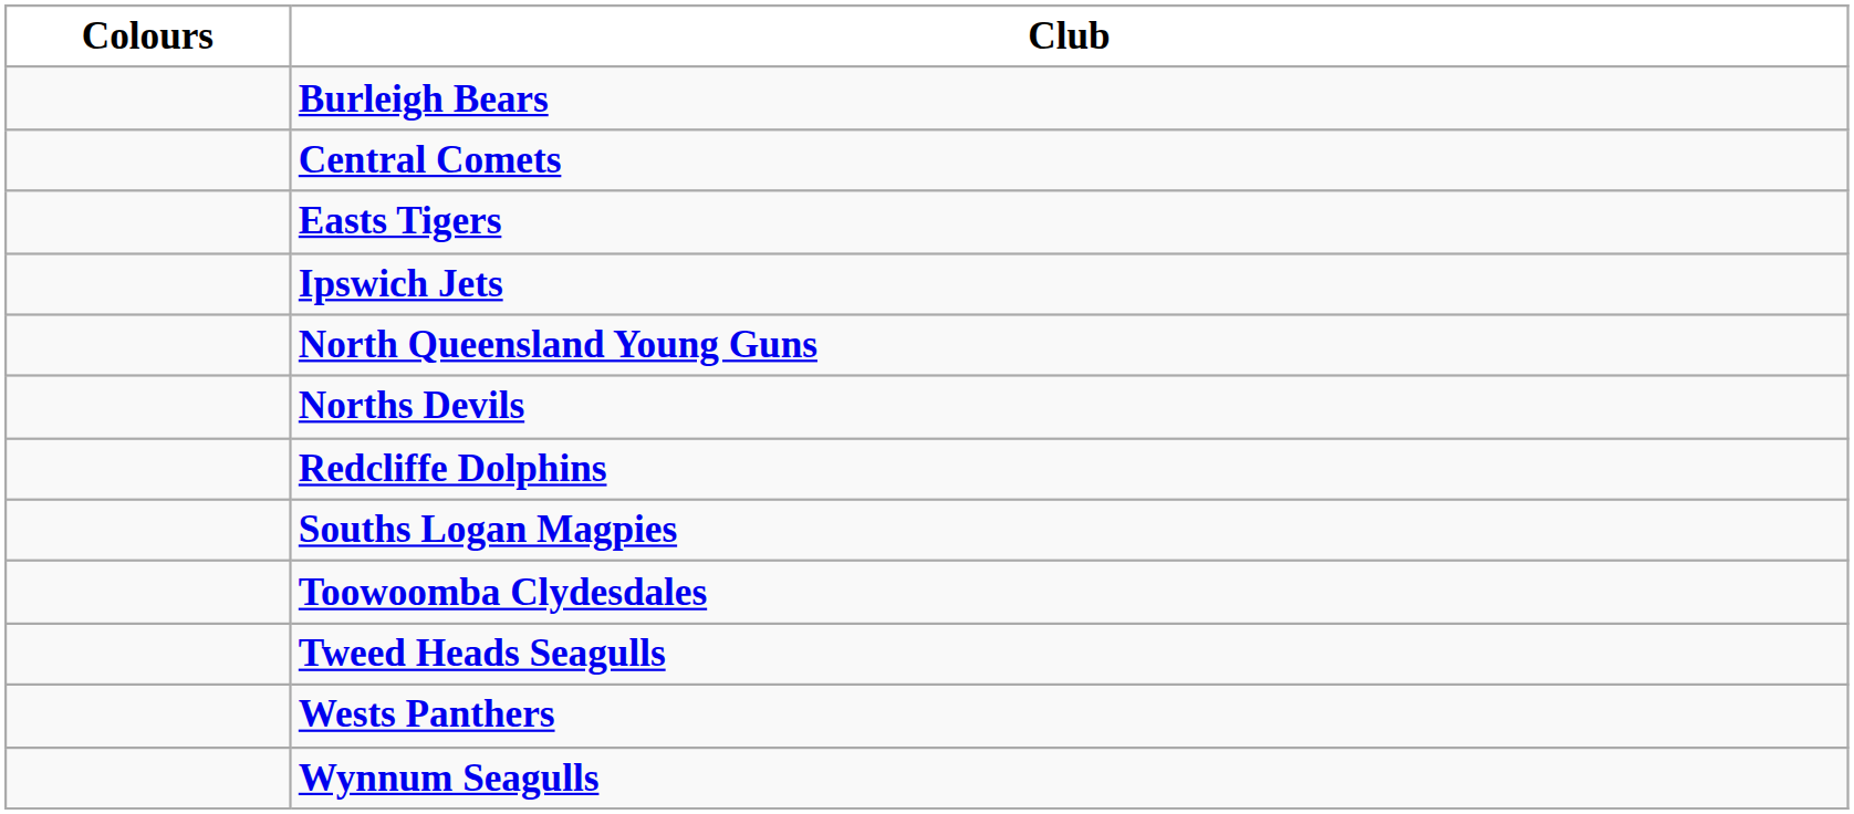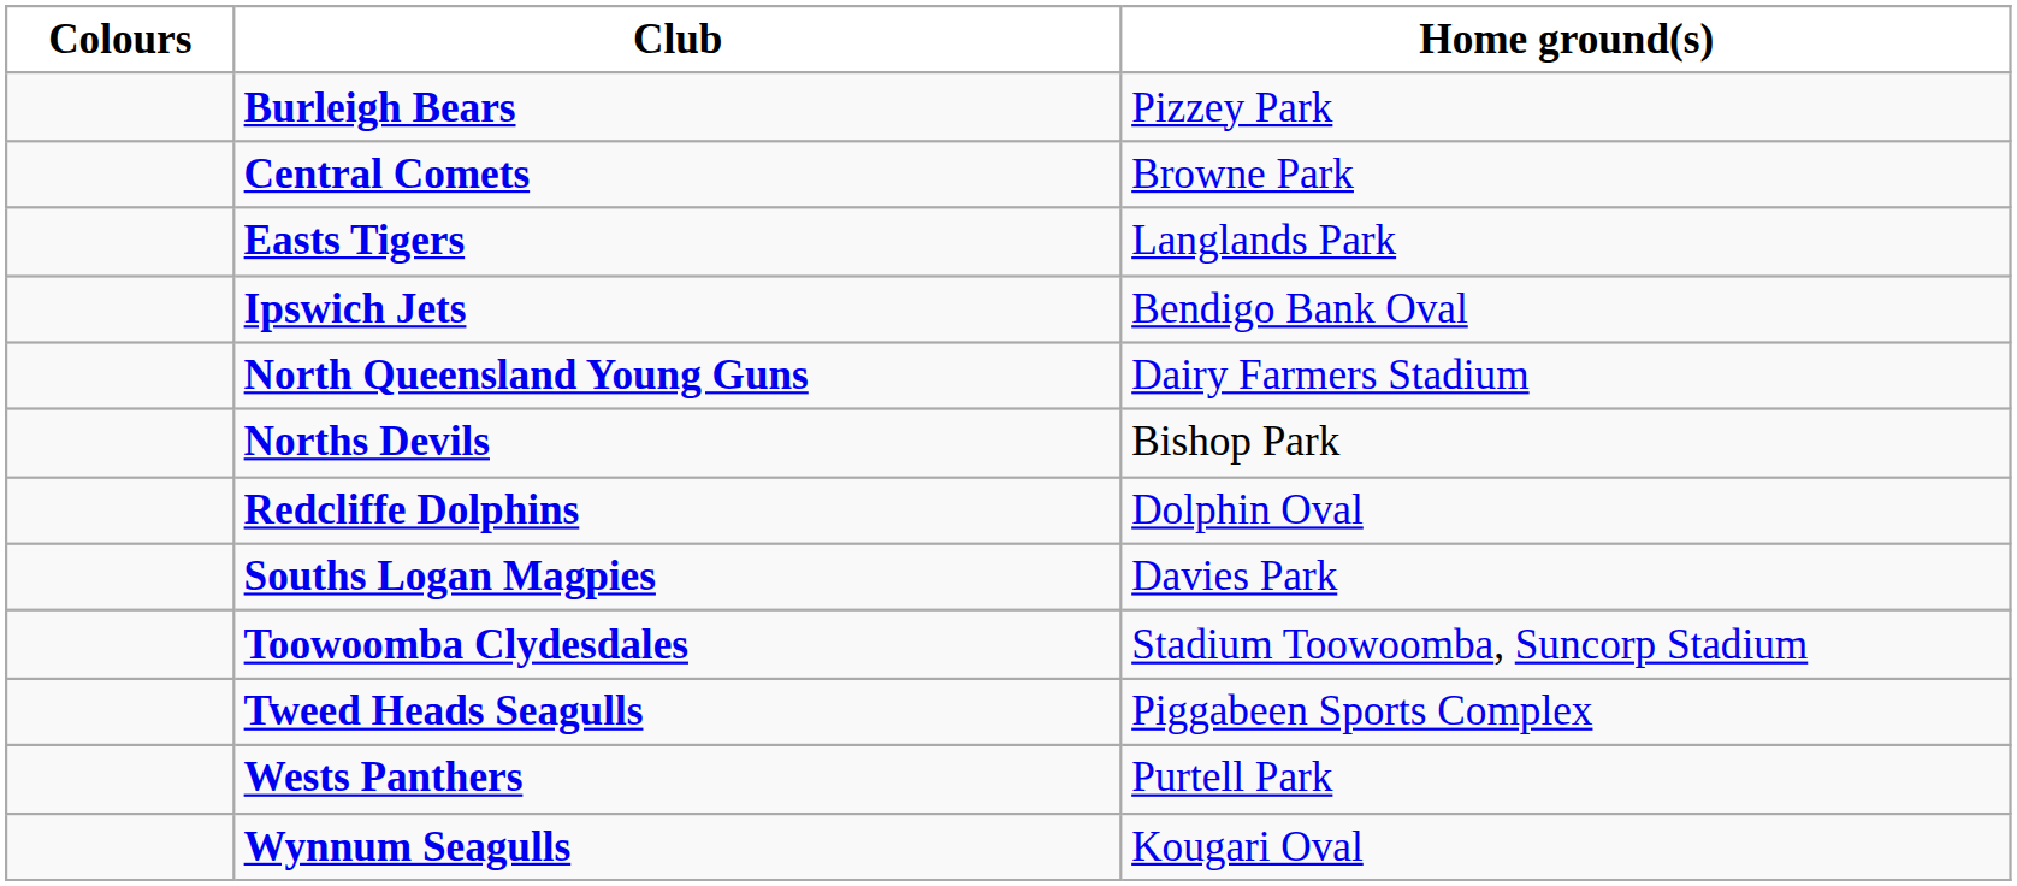 <table class="wikitable" style="width:60%; text-align:left">
 <tr>
 <th style="background:white; width:1%">Colours</th>
 <th style="background:white; width:10%">Club</th>
+<th style="background:white; width:10%">Home ground(s)</th>
 </tr>
 <tr>
 <td></td>
 <td><strong><a href='#'>Burleigh Bears</a></strong></td>
+<td><a href='#'>Pizzey Park</a></td>
 </tr>
 <tr>
 <td></td>
 <td><strong><a href='#'>Central Comets</a></strong></td>
+<td><a href='#'>Browne Park</a></td>
 </tr>
 <tr>
 <td></td>
 <td><strong><a href='#'>Easts Tigers</a></strong></td>
+<td><a href='#'>Langlands Park</a></td>
 </tr>
 <tr>
 <td></td>
 <td><strong><a href='#'>Ipswich Jets</a></strong></td>
+<td><a href='#'>Bendigo Bank Oval</a></td>
 </tr>
 <tr>
 <td></td>
 <td><strong><a href='#'>North Queensland Young Guns</a></strong></td>
+<td><a href='#'>Dairy Farmers Stadium</a></td>
 </tr>
 <tr>
 <td></td>
 <td><strong><a href='#'>Norths Devils</a></strong></td>
+<td>Bishop Park</td>
 </tr>
 <tr>
 <td></td>
 <td><strong><a href='#'>Redcliffe Dolphins</a></strong></td>
+<td><a href='#'>Dolphin Oval</a></td>
 </tr>
 <tr>
 <td></td>
 <td><strong><a href='#'>Souths Logan Magpies</a></strong></td>
+<td><a href='#'>Davies Park</a></td>
 </tr>
 <tr>
 <td></td>
 <td><strong><a href='#'>Toowoomba Clydesdales</a></strong></td>
+<td><a href='#'>Stadium Toowoomba</a>, <a href='#'>Suncorp Stadium</a></td>
 </tr>
 <tr>
 <td></td>
 <td><strong><a href='#'>Tweed Heads Seagulls</a></strong></td>
+<td><a href='#'>Piggabeen Sports Complex</a></td>
 </tr>
 <tr>
 <td></td>
 <td><strong><a href='#'>Wests Panthers</a></strong></td>
+<td><a href='#'>Purtell Park</a></td>
 </tr>
 <tr>
 <td></td>
 <td><strong><a href='#'>Wynnum Seagulls</a></strong></td>
+<td><a href='#'>Kougari Oval</a></td>
 </tr>
 </table>
